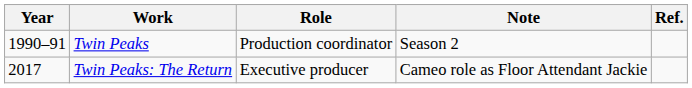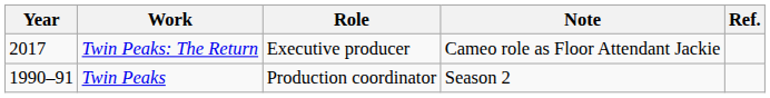 <table class="wikitable">
 <tr>
 <th>Year</th>
 <th>Work</th>
 <th>Role</th>
 <th>Note</th>
 <th>Ref.</th>
 </tr>
 <tr>
+<td>2017</td>
+<td><em><a href='#'>Twin Peaks: The Return</a></em></td>
+<td>Executive producer</td>
+<td>Cameo role as Floor Attendant Jackie</td>
+<td></td>
+</tr>
+<tr>
 <td>1990–91</td>
 <td><em><a href='#'>Twin Peaks</a></em></td>
 <td>Production coordinator</td>
 <td>Season 2</td>
 <td></td>
 </tr>
-<tr>
-<td>2017</td>
-<td><em><a href='#'>Twin Peaks: The Return</a></em></td>
-<td>Executive producer</td>
-<td>Cameo role as Floor Attendant Jackie</td>
-<td></td>
-</tr>
 </table>
